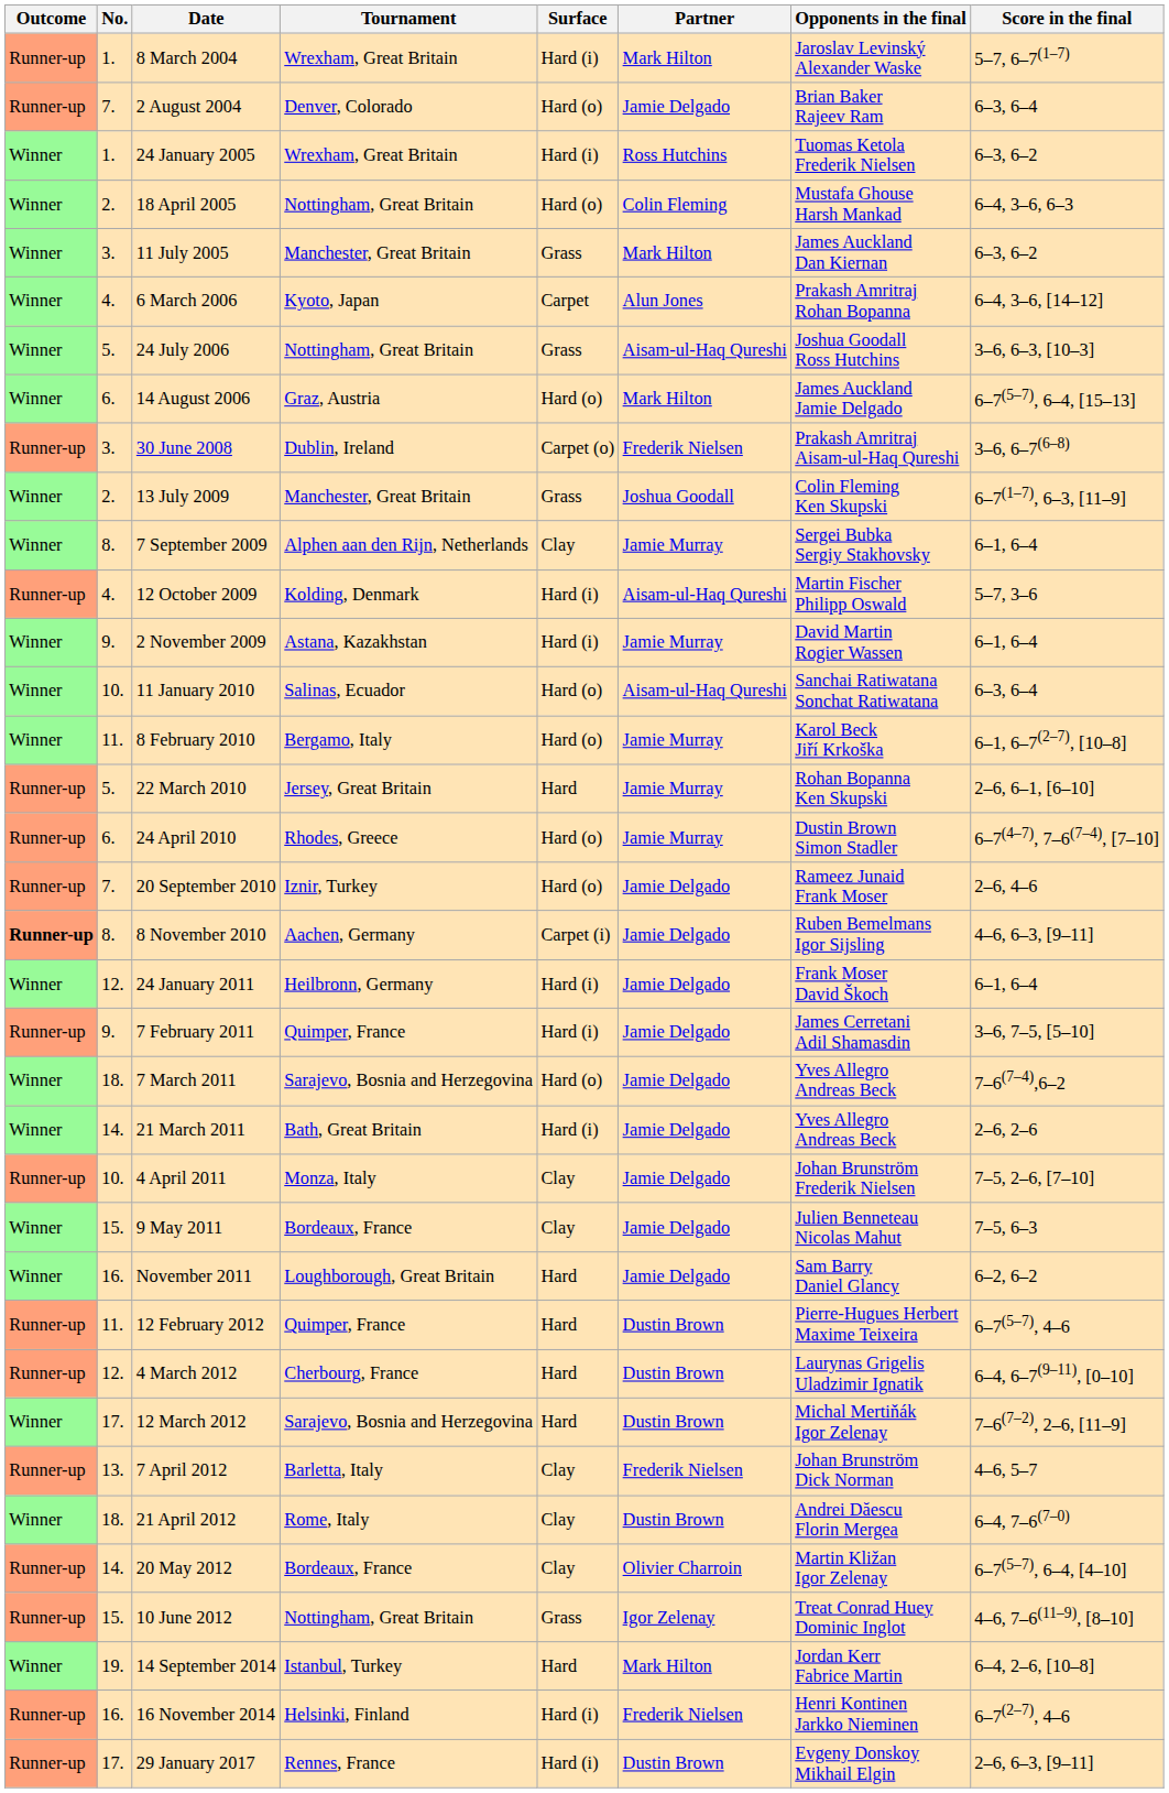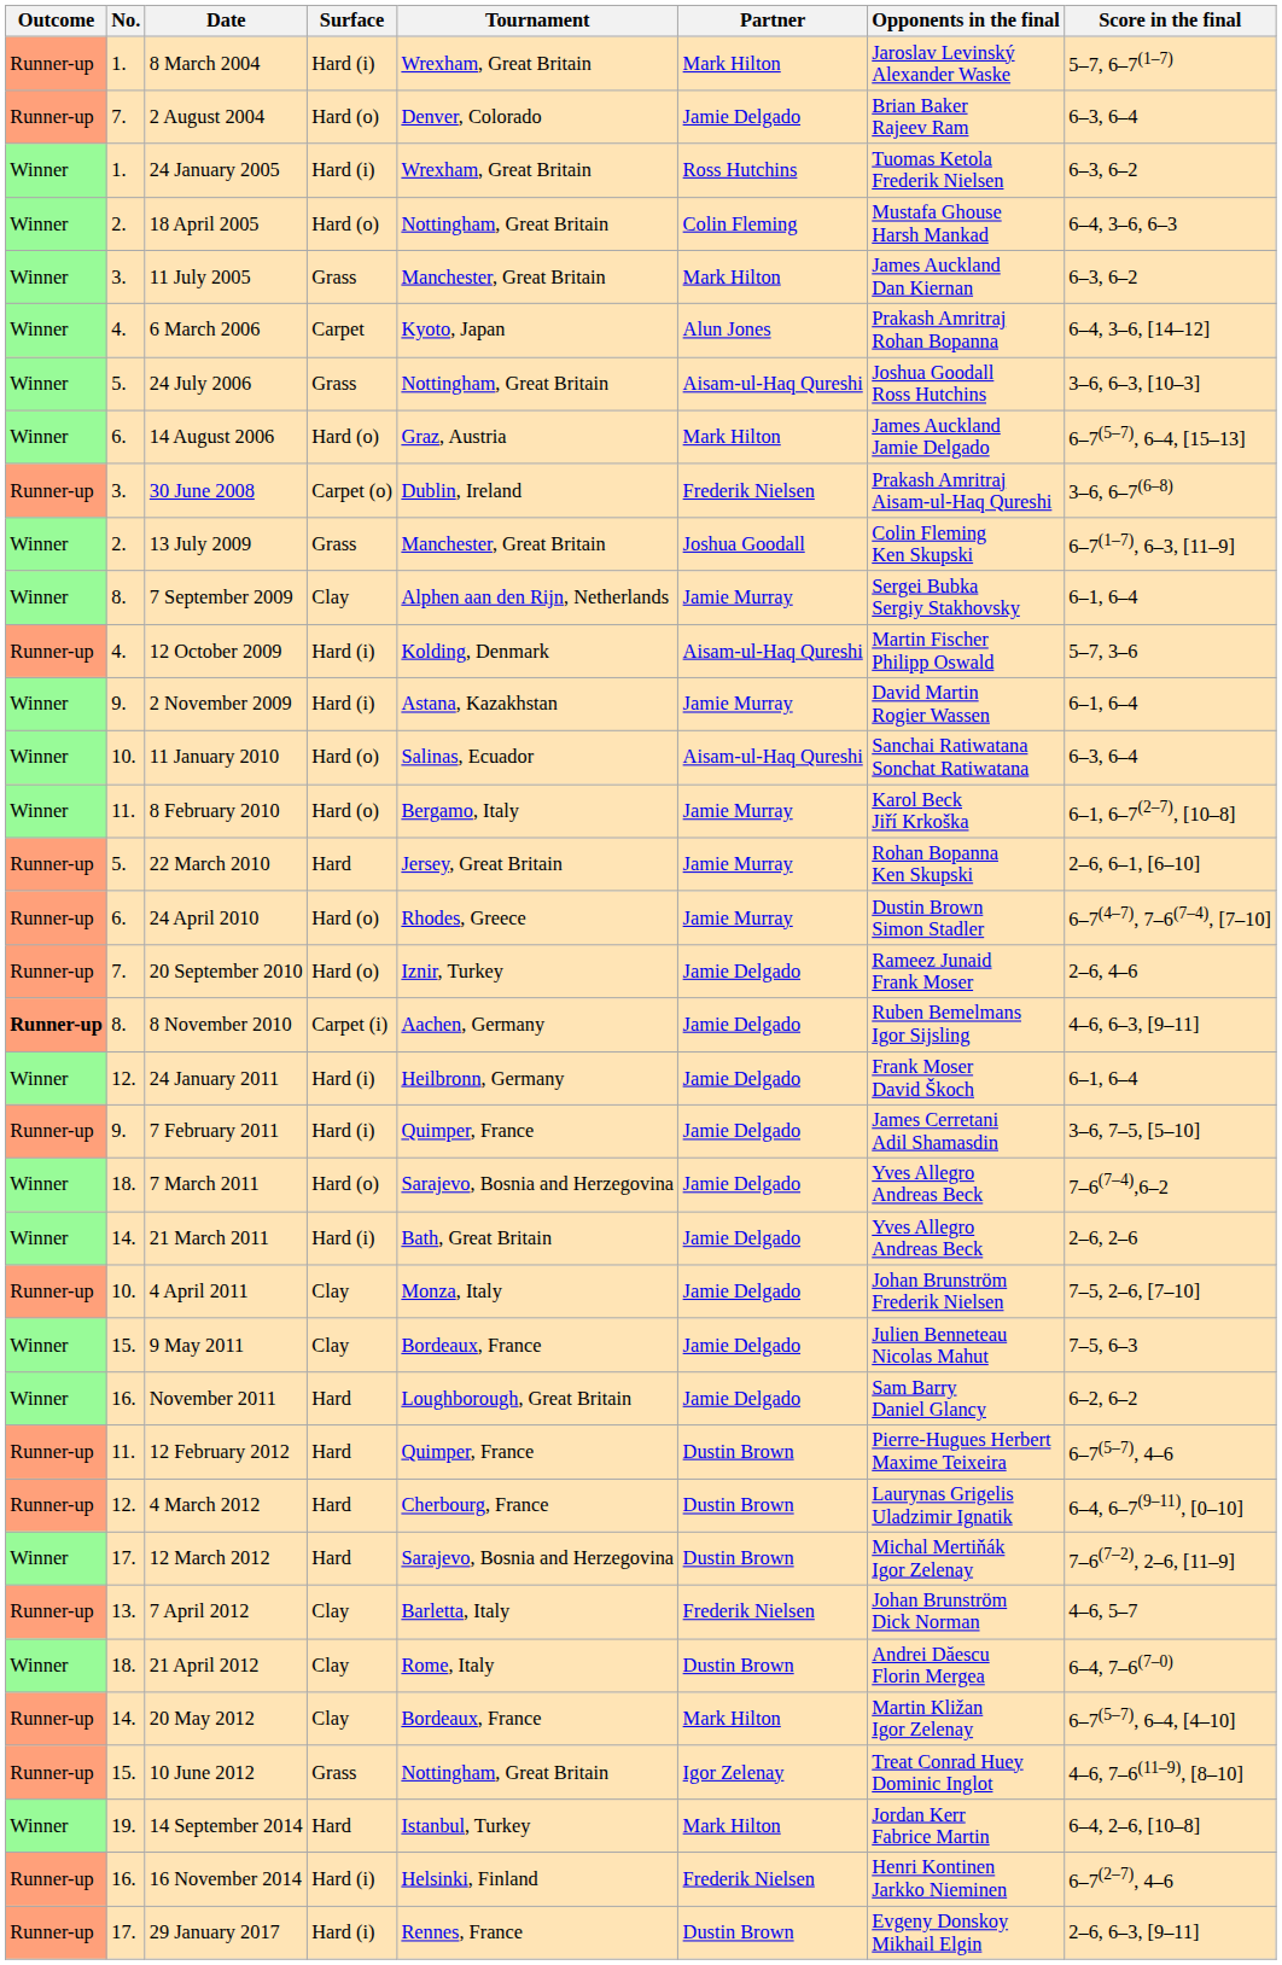 <table class="wikitable">
 <tr>
 <th>Outcome</th>
 <th>No.</th>
 <th>Date</th>
+<th>Surface</th>
 <th>Tournament</th>
-<th>Surface</th>
 <th>Partner</th>
 <th>Opponents in the final</th>
 <th>Score in the final</th>
 </tr>
 <tr style="background:moccasin;">
 <td bgcolor=#ffa07a>Runner-up</td>
 <td>1.</td>
 <td>8 March 2004</td>
+<td>Hard (i)</td>
 <td><a href='#'>Wrexham</a>, Great Britain</td>
-<td>Hard (i)</td>
 <td> <a href='#'>Mark Hilton</a></td>
 <td> <a href='#'>Jaroslav Levinský</a> <br>  <a href='#'>Alexander Waske</a></td>
 <td>5–7, 6–7<sup>(1–7)</sup></td>
 </tr>
 <tr style="background:moccasin;">
 <td bgcolor=#ffa07a>Runner-up</td>
 <td>7.</td>
 <td>2 August 2004</td>
+<td>Hard (o)</td>
 <td><a href='#'>Denver</a>, Colorado</td>
-<td>Hard (o)</td>
 <td> <a href='#'>Jamie Delgado</a></td>
 <td> <a href='#'>Brian Baker</a> <br>  <a href='#'>Rajeev Ram</a></td>
 <td>6–3, 6–4</td>
 </tr>
 <tr style="background:moccasin;">
 <td bgcolor="98FB98">Winner</td>
 <td>1.</td>
 <td>24 January 2005</td>
+<td>Hard (i)</td>
 <td><a href='#'>Wrexham</a>, Great Britain</td>
-<td>Hard (i)</td>
 <td> <a href='#'>Ross Hutchins</a></td>
 <td> <a href='#'>Tuomas Ketola</a> <br>  <a href='#'>Frederik Nielsen</a></td>
 <td>6–3, 6–2</td>
 </tr>
 <tr style="background:moccasin;">
 <td bgcolor="98FB98">Winner</td>
 <td>2.</td>
 <td>18 April 2005</td>
+<td>Hard (o)</td>
 <td><a href='#'>Nottingham</a>, Great Britain</td>
-<td>Hard (o)</td>
 <td> <a href='#'>Colin Fleming</a></td>
 <td> <a href='#'>Mustafa Ghouse</a> <br>  <a href='#'>Harsh Mankad</a></td>
 <td>6–4, 3–6, 6–3</td>
 </tr>
 <tr style="background:moccasin;">
 <td bgcolor="98FB98">Winner</td>
 <td>3.</td>
 <td>11 July 2005</td>
+<td>Grass</td>
 <td><a href='#'>Manchester</a>, Great Britain</td>
-<td>Grass</td>
 <td> <a href='#'>Mark Hilton</a></td>
 <td> <a href='#'>James Auckland</a> <br>  <a href='#'>Dan Kiernan</a></td>
 <td>6–3, 6–2</td>
 </tr>
 <tr style="background:moccasin;">
 <td bgcolor="98FB98">Winner</td>
 <td>4.</td>
 <td>6 March 2006</td>
+<td>Carpet</td>
 <td><a href='#'>Kyoto</a>, Japan</td>
-<td>Carpet</td>
 <td> <a href='#'>Alun Jones</a></td>
 <td> <a href='#'>Prakash Amritraj</a> <br>  <a href='#'>Rohan Bopanna</a></td>
 <td>6–4, 3–6, [14–12]</td>
 </tr>
 <tr style="background:moccasin;">
 <td bgcolor="98FB98">Winner</td>
 <td>5.</td>
 <td>24 July 2006</td>
+<td>Grass</td>
 <td><a href='#'>Nottingham</a>, Great Britain</td>
-<td>Grass</td>
 <td> <a href='#'>Aisam-ul-Haq Qureshi</a></td>
 <td> <a href='#'>Joshua Goodall</a> <br>  <a href='#'>Ross Hutchins</a></td>
 <td>3–6, 6–3, [10–3]</td>
 </tr>
 <tr style="background:moccasin;">
 <td bgcolor="98FB98">Winner</td>
 <td>6.</td>
 <td>14 August 2006</td>
+<td>Hard (o)</td>
 <td><a href='#'>Graz</a>, Austria</td>
-<td>Hard (o)</td>
 <td> <a href='#'>Mark Hilton</a></td>
 <td> <a href='#'>James Auckland</a> <br>  <a href='#'>Jamie Delgado</a></td>
 <td>6–7<sup>(5–7)</sup>, 6–4, [15–13]</td>
 </tr>
 <tr style="background:moccasin;">
 <td bgcolor=#ffa07a>Runner-up</td>
 <td>3.</td>
 <td><a href='#'>30 June 2008</a></td>
+<td>Carpet (o)</td>
 <td><a href='#'>Dublin</a>, Ireland</td>
-<td>Carpet (o)</td>
 <td> <a href='#'>Frederik Nielsen</a></td>
 <td> <a href='#'>Prakash Amritraj</a> <br>  <a href='#'>Aisam-ul-Haq Qureshi</a></td>
 <td>3–6, 6–7<sup>(6–8)</sup></td>
 </tr>
 <tr style="background:moccasin;">
 <td bgcolor="98FB98">Winner</td>
 <td>2.</td>
 <td>13 July 2009</td>
+<td>Grass</td>
 <td><a href='#'>Manchester</a>, Great Britain</td>
-<td>Grass</td>
 <td> <a href='#'>Joshua Goodall</a></td>
 <td> <a href='#'>Colin Fleming</a> <br>  <a href='#'>Ken Skupski</a></td>
 <td>6–7<sup>(1–7)</sup>, 6–3, [11–9]</td>
 </tr>
 <tr style="background:moccasin;">
 <td bgcolor="98FB98">Winner</td>
 <td>8.</td>
 <td>7 September 2009</td>
+<td>Clay</td>
 <td><a href='#'>Alphen aan den Rijn</a>, Netherlands</td>
-<td>Clay</td>
 <td> <a href='#'>Jamie Murray</a></td>
 <td> <a href='#'>Sergei Bubka</a> <br>  <a href='#'>Sergiy Stakhovsky</a></td>
 <td>6–1, 6–4</td>
 </tr>
 <tr style="background:moccasin;">
 <td bgcolor=#ffa07a>Runner-up</td>
 <td>4.</td>
 <td>12 October 2009</td>
+<td>Hard (i)</td>
 <td><a href='#'>Kolding</a>, Denmark</td>
-<td>Hard (i)</td>
 <td> <a href='#'>Aisam-ul-Haq Qureshi</a></td>
 <td> <a href='#'>Martin Fischer</a> <br>  <a href='#'>Philipp Oswald</a></td>
 <td>5–7, 3–6</td>
 </tr>
 <tr style="background:moccasin;">
 <td bgcolor="98FB98">Winner</td>
 <td>9.</td>
 <td>2 November 2009</td>
+<td>Hard (i)</td>
 <td><a href='#'>Astana</a>, Kazakhstan</td>
-<td>Hard (i)</td>
 <td> <a href='#'>Jamie Murray</a></td>
 <td> <a href='#'>David Martin</a> <br>  <a href='#'>Rogier Wassen</a></td>
 <td>6–1, 6–4</td>
 </tr>
 <tr style="background:moccasin;">
 <td bgcolor="98FB98">Winner</td>
 <td>10.</td>
 <td>11 January 2010</td>
+<td>Hard (o)</td>
 <td><a href='#'>Salinas</a>, Ecuador</td>
-<td>Hard (o)</td>
 <td> <a href='#'>Aisam-ul-Haq Qureshi</a></td>
 <td> <a href='#'>Sanchai Ratiwatana</a> <br>  <a href='#'>Sonchat Ratiwatana</a></td>
 <td>6–3, 6–4</td>
 </tr>
 <tr style="background:moccasin;">
 <td bgcolor="98FB98">Winner</td>
 <td>11.</td>
 <td>8 February 2010</td>
+<td>Hard (o)</td>
 <td><a href='#'>Bergamo</a>, Italy</td>
-<td>Hard (o)</td>
 <td> <a href='#'>Jamie Murray</a></td>
 <td> <a href='#'>Karol Beck</a> <br>  <a href='#'>Jiří Krkoška</a></td>
 <td>6–1, 6–7<sup>(2–7)</sup>, [10–8]</td>
 </tr>
 <tr style="background:moccasin;">
 <td bgcolor=#ffa07a>Runner-up</td>
 <td>5.</td>
 <td>22 March 2010</td>
+<td>Hard</td>
 <td><a href='#'>Jersey</a>, Great Britain</td>
-<td>Hard</td>
 <td> <a href='#'>Jamie Murray</a></td>
 <td> <a href='#'>Rohan Bopanna</a> <br>  <a href='#'>Ken Skupski</a></td>
 <td>2–6, 6–1, [6–10]</td>
 </tr>
 <tr style="background:moccasin;">
 <td bgcolor=#ffa07a>Runner-up</td>
 <td>6.</td>
 <td>24 April 2010</td>
+<td>Hard (o)</td>
 <td><a href='#'>Rhodes</a>, Greece</td>
-<td>Hard (o)</td>
 <td> <a href='#'>Jamie Murray</a></td>
 <td> <a href='#'>Dustin Brown</a> <br>  <a href='#'>Simon Stadler</a></td>
 <td>6–7<sup>(4–7)</sup>, 7–6<sup>(7–4)</sup>, [7–10]</td>
 </tr>
 <tr style="background:moccasin;">
 <td bgcolor=#ffa07a>Runner-up</td>
 <td>7.</td>
 <td>20 September 2010</td>
+<td>Hard (o)</td>
 <td><a href='#'>Iznir</a>, Turkey</td>
-<td>Hard (o)</td>
 <td> <a href='#'>Jamie Delgado</a></td>
 <td> <a href='#'>Rameez Junaid</a> <br>  <a href='#'>Frank Moser</a></td>
 <td>2–6, 4–6</td>
 </tr>
 <tr style="background:moccasin;">
 <td bgcolor=#ffa07a><strong>Runner-up</strong></td>
 <td>8.</td>
 <td>8 November 2010</td>
+<td>Carpet (i)</td>
 <td><a href='#'>Aachen</a>, Germany</td>
-<td>Carpet (i)</td>
 <td> <a href='#'>Jamie Delgado</a></td>
 <td> <a href='#'>Ruben Bemelmans</a> <br>  <a href='#'>Igor Sijsling</a></td>
 <td>4–6, 6–3, [9–11]</td>
 </tr>
 <tr style="background:moccasin;">
 <td bgcolor="98FB98">Winner</td>
 <td>12.</td>
 <td>24 January 2011</td>
+<td>Hard (i)</td>
 <td><a href='#'>Heilbronn</a>, Germany</td>
-<td>Hard (i)</td>
 <td> <a href='#'>Jamie Delgado</a></td>
 <td> <a href='#'>Frank Moser</a> <br>  <a href='#'>David Škoch</a></td>
 <td>6–1, 6–4</td>
 </tr>
 <tr style="background:moccasin;">
 <td bgcolor=#ffa07a>Runner-up</td>
 <td>9.</td>
 <td>7 February 2011</td>
+<td>Hard (i)</td>
 <td><a href='#'>Quimper</a>, France</td>
-<td>Hard (i)</td>
 <td> <a href='#'>Jamie Delgado</a></td>
 <td> <a href='#'>James Cerretani</a> <br>  <a href='#'>Adil Shamasdin</a></td>
 <td>3–6, 7–5, [5–10]</td>
 </tr>
 <tr style="background:moccasin;">
 <td bgcolor="98FB98">Winner</td>
 <td>18.</td>
 <td>7 March 2011</td>
+<td>Hard (o)</td>
 <td><a href='#'>Sarajevo</a>, Bosnia and Herzegovina</td>
-<td>Hard (o)</td>
 <td> <a href='#'>Jamie Delgado</a></td>
 <td> <a href='#'>Yves Allegro</a> <br>  <a href='#'>Andreas Beck</a></td>
 <td>7–6<sup>(7–4)</sup>,6–2</td>
 </tr>
 <tr style="background:moccasin;">
 <td bgcolor="98FB98">Winner</td>
 <td>14.</td>
 <td>21 March 2011</td>
+<td>Hard (i)</td>
 <td><a href='#'>Bath</a>, Great Britain</td>
-<td>Hard (i)</td>
 <td> <a href='#'>Jamie Delgado</a></td>
 <td> <a href='#'>Yves Allegro</a> <br>  <a href='#'>Andreas Beck</a></td>
 <td>2–6, 2–6</td>
 </tr>
 <tr style="background:moccasin;">
 <td bgcolor=#ffa07a>Runner-up</td>
 <td>10.</td>
 <td>4 April 2011</td>
+<td>Clay</td>
 <td><a href='#'>Monza</a>, Italy</td>
-<td>Clay</td>
 <td> <a href='#'>Jamie Delgado</a></td>
 <td> <a href='#'>Johan Brunström</a> <br>  <a href='#'>Frederik Nielsen</a></td>
 <td>7–5, 2–6, [7–10]</td>
 </tr>
 <tr style="background:moccasin;">
 <td bgcolor="98FB98">Winner</td>
 <td>15.</td>
 <td>9 May 2011</td>
+<td>Clay</td>
 <td><a href='#'>Bordeaux</a>, France</td>
-<td>Clay</td>
 <td> <a href='#'>Jamie Delgado</a></td>
 <td> <a href='#'>Julien Benneteau</a> <br>  <a href='#'>Nicolas Mahut</a></td>
 <td>7–5, 6–3</td>
 </tr>
 <tr style="background:moccasin;">
 <td bgcolor="98FB98">Winner</td>
 <td>16.</td>
 <td>November 2011</td>
+<td>Hard</td>
 <td><a href='#'>Loughborough</a>, Great Britain</td>
-<td>Hard</td>
 <td> <a href='#'>Jamie Delgado</a></td>
 <td> <a href='#'>Sam Barry</a> <br>  <a href='#'>Daniel Glancy</a></td>
 <td>6–2, 6–2</td>
 </tr>
 <tr style="background:moccasin;">
 <td bgcolor=#ffa07a>Runner-up</td>
 <td>11.</td>
 <td>12 February 2012</td>
+<td>Hard</td>
 <td><a href='#'>Quimper</a>, France</td>
-<td>Hard</td>
 <td> <a href='#'>Dustin Brown</a></td>
 <td> <a href='#'>Pierre-Hugues Herbert</a> <br>  <a href='#'>Maxime Teixeira</a></td>
 <td>6–7<sup>(5–7)</sup>, 4–6</td>
 </tr>
 <tr style="background:moccasin;">
 <td bgcolor=#ffa07a>Runner-up</td>
 <td>12.</td>
 <td>4 March 2012</td>
+<td>Hard</td>
 <td><a href='#'>Cherbourg</a>, France</td>
-<td>Hard</td>
 <td> <a href='#'>Dustin Brown</a></td>
 <td> <a href='#'>Laurynas Grigelis</a> <br>  <a href='#'>Uladzimir Ignatik</a></td>
 <td>6–4, 6–7<sup>(9–11)</sup>, [0–10]</td>
 </tr>
 <tr style="background:moccasin;">
 <td bgcolor="98FB98">Winner</td>
 <td>17.</td>
 <td>12 March 2012</td>
+<td>Hard</td>
 <td><a href='#'>Sarajevo</a>, Bosnia and Herzegovina</td>
-<td>Hard</td>
 <td> <a href='#'>Dustin Brown</a></td>
 <td> <a href='#'>Michal Mertiňák</a><br> <a href='#'>Igor Zelenay</a></td>
 <td>7–6<sup>(7–2)</sup>, 2–6, [11–9]</td>
 </tr>
 <tr style="background:moccasin;">
 <td bgcolor=#ffa07a>Runner-up</td>
 <td>13.</td>
 <td>7 April 2012</td>
+<td>Clay</td>
 <td><a href='#'>Barletta</a>, Italy</td>
-<td>Clay</td>
 <td> <a href='#'>Frederik Nielsen</a></td>
 <td> <a href='#'>Johan Brunström</a> <br>  <a href='#'>Dick Norman</a></td>
 <td>4–6, 5–7</td>
 </tr>
 <tr style="background:moccasin;">
 <td bgcolor="98FB98">Winner</td>
 <td>18.</td>
 <td>21 April 2012</td>
+<td>Clay</td>
 <td><a href='#'>Rome</a>, Italy</td>
-<td>Clay</td>
 <td> <a href='#'>Dustin Brown</a></td>
 <td> <a href='#'>Andrei Dăescu</a><br> <a href='#'>Florin Mergea</a></td>
 <td>6–4, 7–6<sup>(7–0)</sup></td>
 </tr>
 <tr style="background:moccasin;">
 <td bgcolor=#ffa07a>Runner-up</td>
 <td>14.</td>
 <td>20 May 2012</td>
+<td>Clay</td>
 <td><a href='#'>Bordeaux</a>, France</td>
-<td>Clay</td>
-<td> <a href='#'>Olivier Charroin</a></td>
+<td> <a href='#'>Mark Hilton</a></td>
 <td> <a href='#'>Martin Kližan</a> <br> <a href='#'>Igor Zelenay</a></td>
 <td>6–7<sup>(5–7)</sup>, 6–4, [4–10]</td>
 </tr>
 <tr style="background:moccasin;">
 <td bgcolor=#ffa07a>Runner-up</td>
 <td>15.</td>
 <td>10 June 2012</td>
+<td>Grass</td>
 <td><a href='#'>Nottingham</a>, Great Britain</td>
-<td>Grass</td>
 <td> <a href='#'>Igor Zelenay</a></td>
 <td> <a href='#'>Treat Conrad Huey</a> <br>  <a href='#'>Dominic Inglot</a></td>
 <td>4–6, 7–6<sup>(11–9)</sup>, [8–10]</td>
 </tr>
 <tr style="background:moccasin;">
 <td bgcolor="98FB98">Winner</td>
 <td>19.</td>
 <td>14 September 2014</td>
+<td>Hard</td>
 <td><a href='#'>Istanbul</a>, Turkey</td>
-<td>Hard</td>
 <td> <a href='#'>Mark Hilton</a></td>
 <td> <a href='#'>Jordan Kerr</a> <br>  <a href='#'>Fabrice Martin</a></td>
 <td>6–4, 2–6, [10–8]</td>
 </tr>
 <tr style="background:moccasin;">
 <td bgcolor=#ffa07a>Runner-up</td>
 <td>16.</td>
 <td>16 November 2014</td>
+<td>Hard (i)</td>
 <td><a href='#'>Helsinki</a>, Finland</td>
-<td>Hard (i)</td>
 <td> <a href='#'>Frederik Nielsen</a></td>
 <td> <a href='#'>Henri Kontinen</a> <br>  <a href='#'>Jarkko Nieminen</a></td>
 <td>6–7<sup>(2–7)</sup>, 4–6</td>
 </tr>
 <tr style="background:moccasin;">
 <td bgcolor=#ffa07a>Runner-up</td>
 <td>17.</td>
 <td>29 January 2017</td>
+<td>Hard (i)</td>
 <td><a href='#'>Rennes</a>, France</td>
-<td>Hard (i)</td>
 <td> <a href='#'>Dustin Brown</a></td>
 <td> <a href='#'>Evgeny Donskoy</a> <br>  <a href='#'>Mikhail Elgin</a></td>
 <td>2–6, 6–3, [9–11]</td>
 </tr>
 </table>
